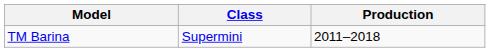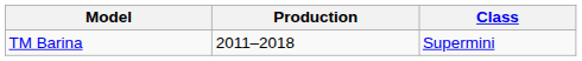 <table class="wikitable">
 <tr>
 <th style="width:200px;">Model</th>
+<th style="width:200px;">Production</th>
 <th style="width:150px;"><a href='#'>Class</a></th>
-<th style="width:200px;">Production</th>
 </tr>
 <tr>
 <td valign="top"><a href='#'>TM Barina</a></td>
+<td valign="top">2011–2018</td>
 <td valign="top"><a href='#'>Supermini</a></td>
-<td valign="top">2011–2018</td>
 </tr>
 </table>
